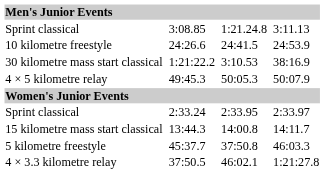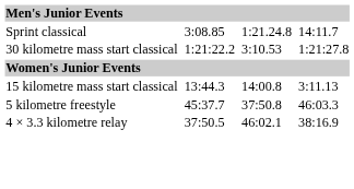 <table>
 <tr style="background:#ccc;">
 <td colspan=7><strong>Men's Junior Events</strong></td>
 </tr>
 <tr>
 <td>Sprint classical</td>
 <td></td>
 <td>3:08.85</td>
 <td></td>
 <td>1:21.24.8</td>
 <td></td>
-<td>3:11.13</td>
-</tr>
-<tr>
-<td>10 kilometre freestyle</td>
-<td></td>
-<td>24:26.6</td>
-<td></td>
-<td>24:41.5</td>
-<td></td>
-<td>24:53.9</td>
+<td>14:11.7</td>
 </tr>
 <tr>
 <td>30 kilometre mass start classical</td>
 <td></td>
 <td>1:21:22.2</td>
 <td></td>
 <td>3:10.53</td>
 <td></td>
-<td>38:16.9</td>
-</tr>
-<tr>
-<td>4 × 5 kilometre relay</td>
-<td></td>
-<td>49:45.3</td>
-<td></td>
-<td>50:05.3</td>
-<td></td>
-<td>50:07.9</td>
+<td>1:21:27.8</td>
 </tr>
 <tr style="background:#ccc;">
 <td colspan=7><strong>Women's Junior Events</strong></td>
-</tr>
-<tr>
-<td>Sprint classical</td>
-<td></td>
-<td>2:33.24</td>
-<td></td>
-<td>2:33.95</td>
-<td></td>
-<td>2:33.97</td>
 </tr>
 <tr>
 <td>15 kilometre mass start classical</td>
 <td></td>
 <td>13:44.3</td>
 <td></td>
 <td>14:00.8</td>
 <td></td>
-<td>14:11.7</td>
+<td>3:11.13</td>
 </tr>
 <tr>
 <td>5 kilometre freestyle</td>
 <td></td>
 <td>45:37.7</td>
 <td></td>
 <td>37:50.8</td>
 <td></td>
 <td>46:03.3</td>
 </tr>
 <tr>
 <td>4 × 3.3 kilometre relay</td>
 <td></td>
 <td>37:50.5</td>
 <td></td>
 <td>46:02.1</td>
 <td></td>
-<td>1:21:27.8</td>
+<td>38:16.9</td>
 </tr>
 </table>
